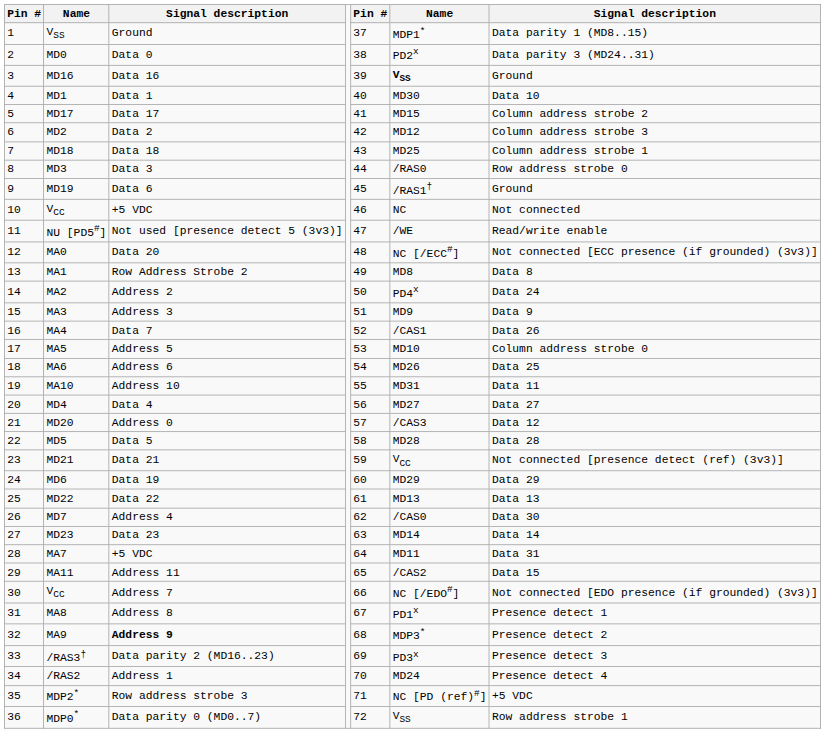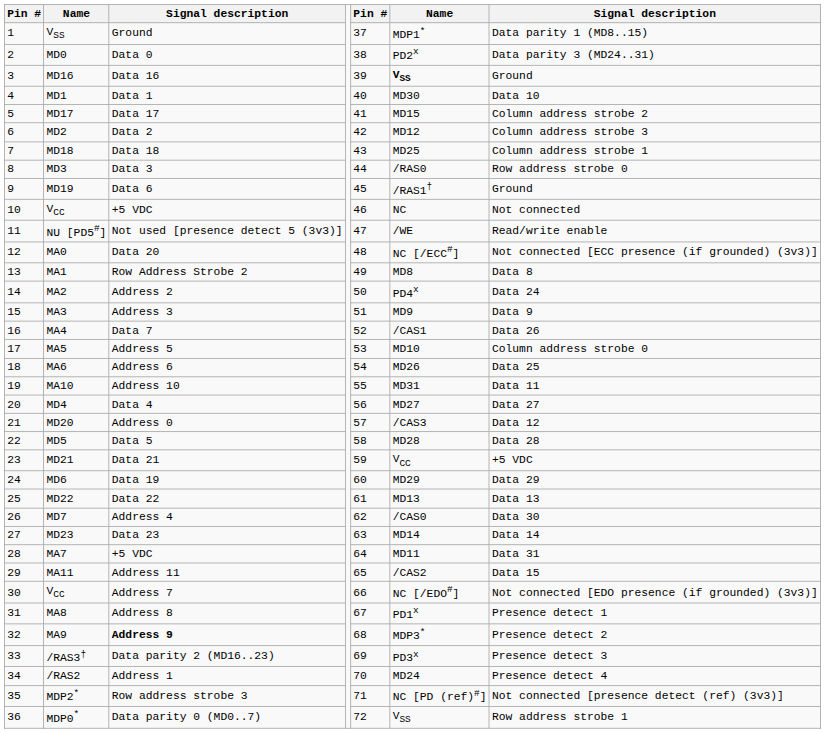 <table class="wikitable">
 <tr>
 <th>Pin #</th>
 <th>Name</th>
 <th>Signal description</th>
 <td rowspan=37></td>
 <th>Pin #</th>
 <th>Name</th>
 <th>Signal description</th>
 </tr>
 <tr>
 <td>1</td>
 <td>V<sub>SS</sub></td>
 <td>Ground</td>
 <td>37</td>
 <td>MDP1<sup>*</sup></td>
 <td>Data parity 1 (MD8..15)</td>
 </tr>
 <tr>
 <td>2</td>
 <td>MD0</td>
 <td>Data 0</td>
 <td>38</td>
 <td>PD2<sup>x</sup></td>
 <td>Data parity 3 (MD24..31)</td>
 </tr>
 <tr>
 <td>3</td>
 <td>MD16</td>
 <td>Data 16</td>
 <td>39</td>
 <td><strong>V<sub>SS</sub></strong></td>
 <td>Ground</td>
 </tr>
 <tr>
 <td>4</td>
 <td>MD1</td>
 <td>Data 1</td>
 <td>40</td>
 <td>MD30</td>
 <td>Data 10</td>
 </tr>
 <tr>
 <td>5</td>
 <td>MD17</td>
 <td>Data 17</td>
 <td>41</td>
 <td>MD15</td>
 <td>Column address strobe 2</td>
 </tr>
 <tr>
 <td>6</td>
 <td>MD2</td>
 <td>Data 2</td>
 <td>42</td>
 <td>MD12</td>
 <td>Column address strobe 3</td>
 </tr>
 <tr>
 <td>7</td>
 <td>MD18</td>
 <td>Data 18</td>
 <td>43</td>
 <td>MD25</td>
 <td>Column address strobe 1</td>
 </tr>
 <tr>
 <td>8</td>
 <td>MD3</td>
 <td>Data 3</td>
 <td>44</td>
 <td>/RAS0</td>
 <td>Row address strobe 0</td>
 </tr>
 <tr>
 <td>9</td>
 <td>MD19</td>
 <td>Data 6</td>
 <td>45</td>
 <td>/RAS1<sup>†</sup></td>
 <td>Ground</td>
 </tr>
 <tr>
 <td>10</td>
 <td>V<sub>CC</sub></td>
 <td>+5 VDC</td>
 <td>46</td>
 <td>NC</td>
 <td>Not connected </td>
 </tr>
 <tr>
 <td>11</td>
 <td>NU [PD5<sup>#</sup>]</td>
 <td>Not used [presence detect 5 (3v3)]</td>
 <td>47</td>
 <td>/WE</td>
 <td>Read/write enable</td>
 </tr>
 <tr>
 <td>12</td>
 <td>MA0</td>
 <td>Data 20</td>
 <td>48</td>
 <td>NC [/ECC<sup>#</sup>]</td>
 <td>Not connected [ECC presence (if grounded) (3v3)]</td>
 </tr>
 <tr>
 <td>13</td>
 <td>MA1</td>
 <td>Row Address Strobe 2</td>
 <td>49</td>
 <td>MD8</td>
 <td>Data 8</td>
 </tr>
 <tr>
 <td>14</td>
 <td>MA2</td>
 <td>Address 2</td>
 <td>50</td>
 <td>PD4<sup>x</sup></td>
 <td>Data 24</td>
 </tr>
 <tr>
 <td>15</td>
 <td>MA3</td>
 <td>Address 3</td>
 <td>51</td>
 <td>MD9</td>
 <td>Data 9</td>
 </tr>
 <tr>
 <td>16</td>
 <td>MA4</td>
 <td>Data 7</td>
 <td>52</td>
 <td>/CAS1</td>
 <td>Data 26</td>
 </tr>
 <tr>
 <td>17</td>
 <td>MA5</td>
 <td>Address 5</td>
 <td>53</td>
 <td>MD10</td>
 <td>Column address strobe 0</td>
 </tr>
 <tr>
 <td>18</td>
 <td>MA6</td>
 <td>Address 6</td>
 <td>54</td>
 <td>MD26</td>
 <td>Data 25</td>
 </tr>
 <tr>
 <td>19</td>
 <td>MA10</td>
 <td>Address 10</td>
 <td>55</td>
 <td>MD31</td>
 <td>Data 11</td>
 </tr>
 <tr>
 <td>20</td>
 <td>MD4</td>
 <td>Data 4</td>
 <td>56</td>
 <td>MD27</td>
 <td>Data 27</td>
 </tr>
 <tr>
 <td>21</td>
 <td>MD20</td>
 <td>Address 0</td>
 <td>57</td>
 <td>/CAS3</td>
 <td>Data 12</td>
 </tr>
 <tr>
 <td>22</td>
 <td>MD5</td>
 <td>Data 5</td>
 <td>58</td>
 <td>MD28</td>
 <td>Data 28</td>
 </tr>
 <tr>
 <td>23</td>
 <td>MD21</td>
 <td>Data 21</td>
 <td>59</td>
 <td>V<sub>CC</sub></td>
-<td>Not connected [presence detect (ref) (3v3)]</td>
+<td>+5 VDC</td>
 </tr>
 <tr>
 <td>24</td>
 <td>MD6</td>
 <td>Data 19</td>
 <td>60</td>
 <td>MD29</td>
 <td>Data 29</td>
 </tr>
 <tr>
 <td>25</td>
 <td>MD22</td>
 <td>Data 22</td>
 <td>61</td>
 <td>MD13</td>
 <td>Data 13</td>
 </tr>
 <tr>
 <td>26</td>
 <td>MD7</td>
 <td>Address 4</td>
 <td>62</td>
 <td>/CAS0</td>
 <td>Data 30</td>
 </tr>
 <tr>
 <td>27</td>
 <td>MD23</td>
 <td>Data 23</td>
 <td>63</td>
 <td>MD14</td>
 <td>Data 14</td>
 </tr>
 <tr>
 <td>28</td>
 <td>MA7</td>
 <td>+5 VDC</td>
 <td>64</td>
 <td>MD11</td>
 <td>Data 31</td>
 </tr>
 <tr>
 <td>29</td>
 <td>MA11</td>
 <td>Address 11</td>
 <td>65</td>
 <td>/CAS2</td>
 <td>Data 15</td>
 </tr>
 <tr>
 <td>30</td>
 <td>V<sub>CC</sub></td>
 <td>Address 7</td>
 <td>66</td>
 <td>NC [/EDO<sup>#</sup>]</td>
 <td>Not connected [EDO presence (if grounded) (3v3)]</td>
 </tr>
 <tr>
 <td>31</td>
 <td>MA8</td>
 <td>Address 8</td>
 <td>67</td>
 <td>PD1<sup>x</sup></td>
 <td>Presence detect 1</td>
 </tr>
 <tr>
 <td>32</td>
 <td>MA9</td>
 <td><strong>Address 9</strong></td>
 <td>68</td>
 <td>MDP3<sup>*</sup></td>
 <td>Presence detect 2</td>
 </tr>
 <tr>
 <td>33</td>
 <td>/RAS3<sup>†</sup></td>
 <td>Data parity 2 (MD16..23)</td>
 <td>69</td>
 <td>PD3<sup>x</sup></td>
 <td>Presence detect 3</td>
 </tr>
 <tr>
 <td>34</td>
 <td>/RAS2</td>
 <td>Address 1</td>
 <td>70</td>
 <td>MD24</td>
 <td>Presence detect 4</td>
 </tr>
 <tr>
 <td>35</td>
 <td>MDP2<sup>*</sup></td>
 <td>Row address strobe 3</td>
 <td>71</td>
 <td>NC [PD (ref)<sup>#</sup>]</td>
-<td>+5 VDC</td>
+<td>Not connected [presence detect (ref) (3v3)]</td>
 </tr>
 <tr>
 <td>36</td>
 <td>MDP0<sup>*</sup></td>
 <td>Data parity 0 (MD0..7)</td>
 <td>72</td>
 <td>V<sub>SS</sub></td>
 <td>Row address strobe 1</td>
 </tr>
 </table>
